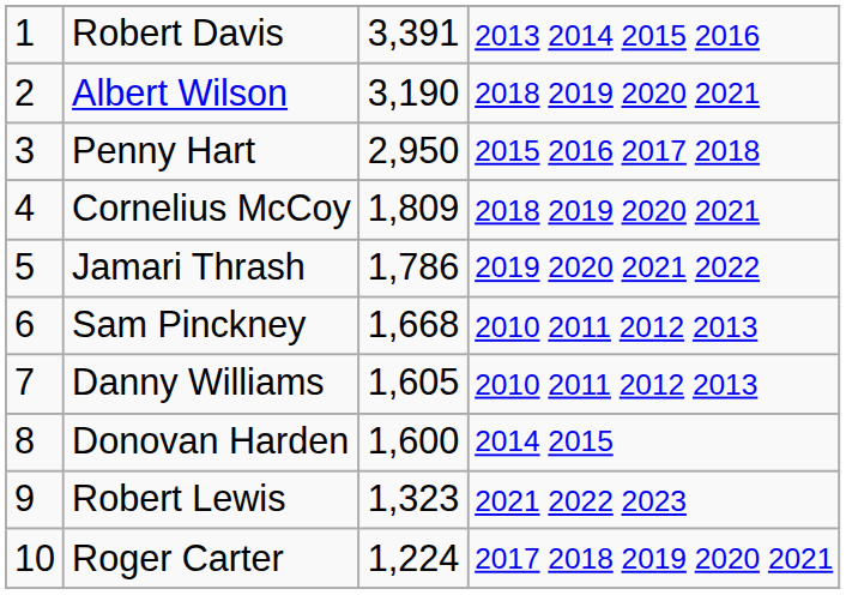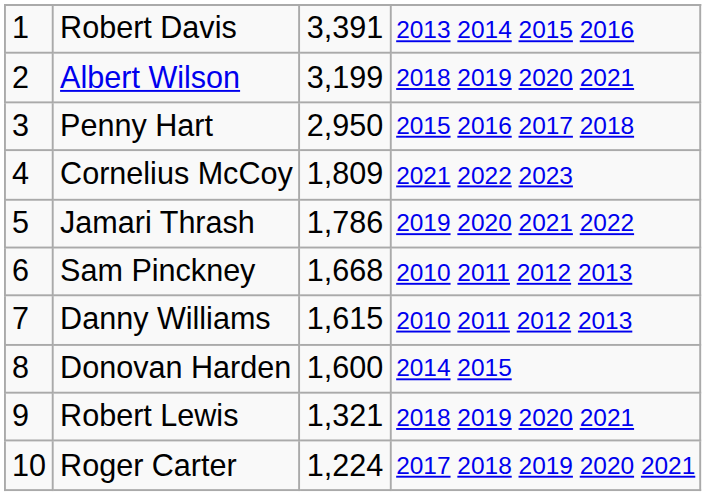 <table class="wikitable">
 <tr>
 </tr>
 <tr>
 <td>1</td>
 <td>Robert Davis</td>
 <td>3,391</td>
 <td style="font-size:80%;"><a href='#'>2013</a> <a href='#'>2014</a> <a href='#'>2015</a> <a href='#'>2016</a></td>
 </tr>
 <tr>
 <td>2</td>
 <td><a href='#'>Albert Wilson</a></td>
-<td>3,190</td>
+<td>3,199</td>
 <td style="font-size:80%;"><a href='#'>2018</a> <a href='#'>2019</a> <a href='#'>2020</a> <a href='#'>2021</a></td>
 </tr>
 <tr>
 <td>3</td>
 <td>Penny Hart</td>
 <td>2,950</td>
 <td style="font-size:80%;"><a href='#'>2015</a> <a href='#'>2016</a> <a href='#'>2017</a> <a href='#'>2018</a></td>
 </tr>
 <tr>
 <td>4</td>
 <td>Cornelius McCoy</td>
 <td>1,809</td>
-<td style="font-size:80%;"><a href='#'>2018</a> <a href='#'>2019</a> <a href='#'>2020</a> <a href='#'>2021</a></td>
+<td style="font-size:80%;"><a href='#'>2021</a> <a href='#'>2022</a> <a href='#'>2023</a></td>
 </tr>
 <tr>
 <td>5</td>
 <td>Jamari Thrash</td>
 <td>1,786</td>
 <td style="font-size:80%;"><a href='#'>2019</a> <a href='#'>2020</a> <a href='#'>2021</a> <a href='#'>2022</a></td>
 </tr>
 <tr>
 <td>6</td>
 <td>Sam Pinckney</td>
 <td>1,668</td>
 <td style="font-size:80%;"><a href='#'>2010</a> <a href='#'>2011</a> <a href='#'>2012</a> <a href='#'>2013</a></td>
 </tr>
 <tr>
 <td>7</td>
 <td>Danny Williams</td>
-<td>1,605</td>
+<td>1,615</td>
 <td style="font-size:80%;"><a href='#'>2010</a> <a href='#'>2011</a> <a href='#'>2012</a> <a href='#'>2013</a></td>
 </tr>
 <tr>
 <td>8</td>
 <td>Donovan Harden</td>
 <td>1,600</td>
 <td style="font-size:80%;"><a href='#'>2014</a> <a href='#'>2015</a></td>
 </tr>
 <tr>
 <td>9</td>
 <td>Robert Lewis</td>
-<td>1,323</td>
-<td style="font-size:80%;"><a href='#'>2021</a> <a href='#'>2022</a> <a href='#'>2023</a></td>
+<td>1,321</td>
+<td style="font-size:80%;"><a href='#'>2018</a> <a href='#'>2019</a> <a href='#'>2020</a> <a href='#'>2021</a></td>
 </tr>
 <tr>
 <td>10</td>
 <td>Roger Carter</td>
 <td>1,224</td>
 <td style="font-size:80%;"><a href='#'>2017</a> <a href='#'>2018</a> <a href='#'>2019</a> <a href='#'>2020</a> <a href='#'>2021</a></td>
 </tr>
 </table>
